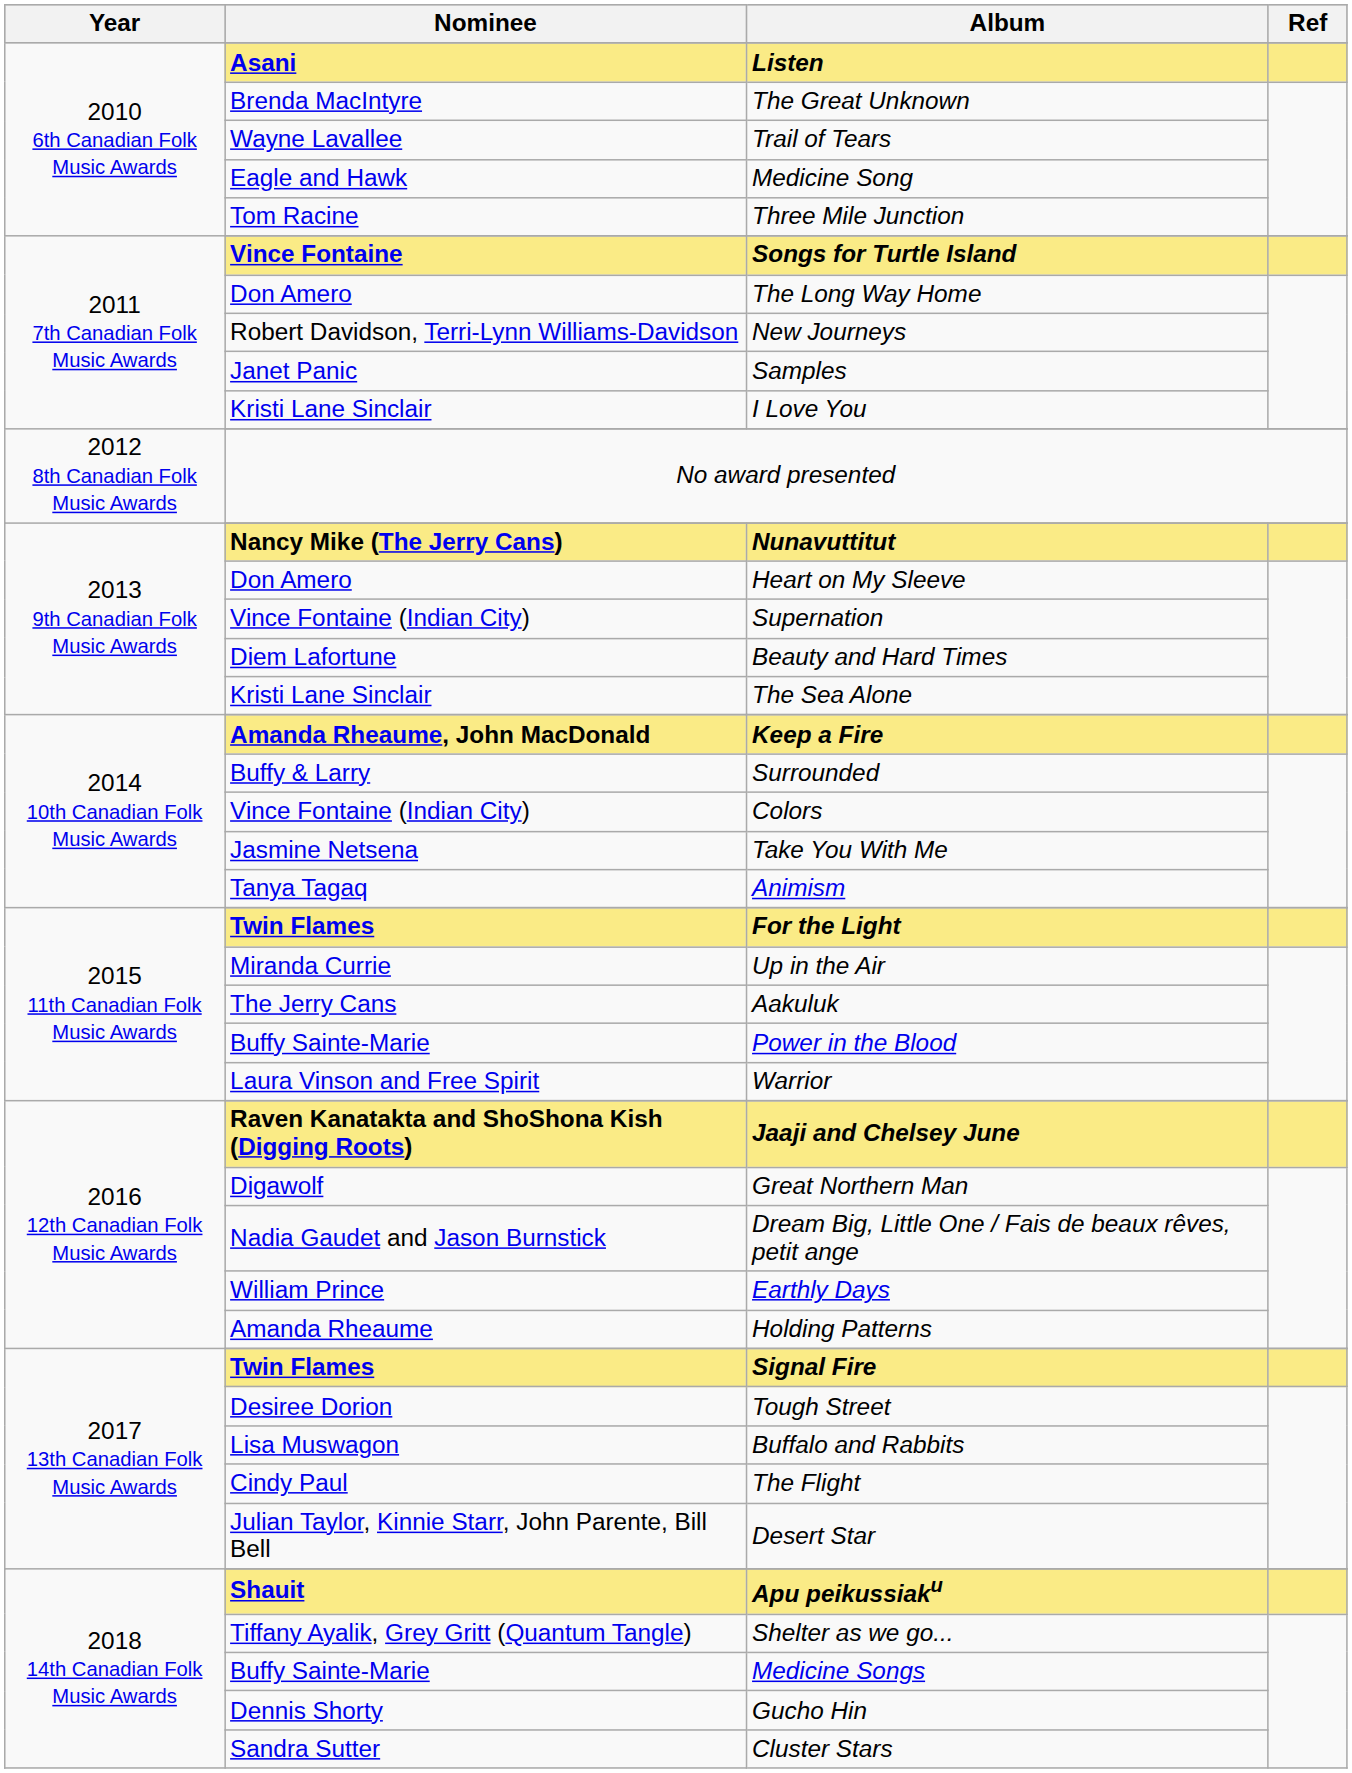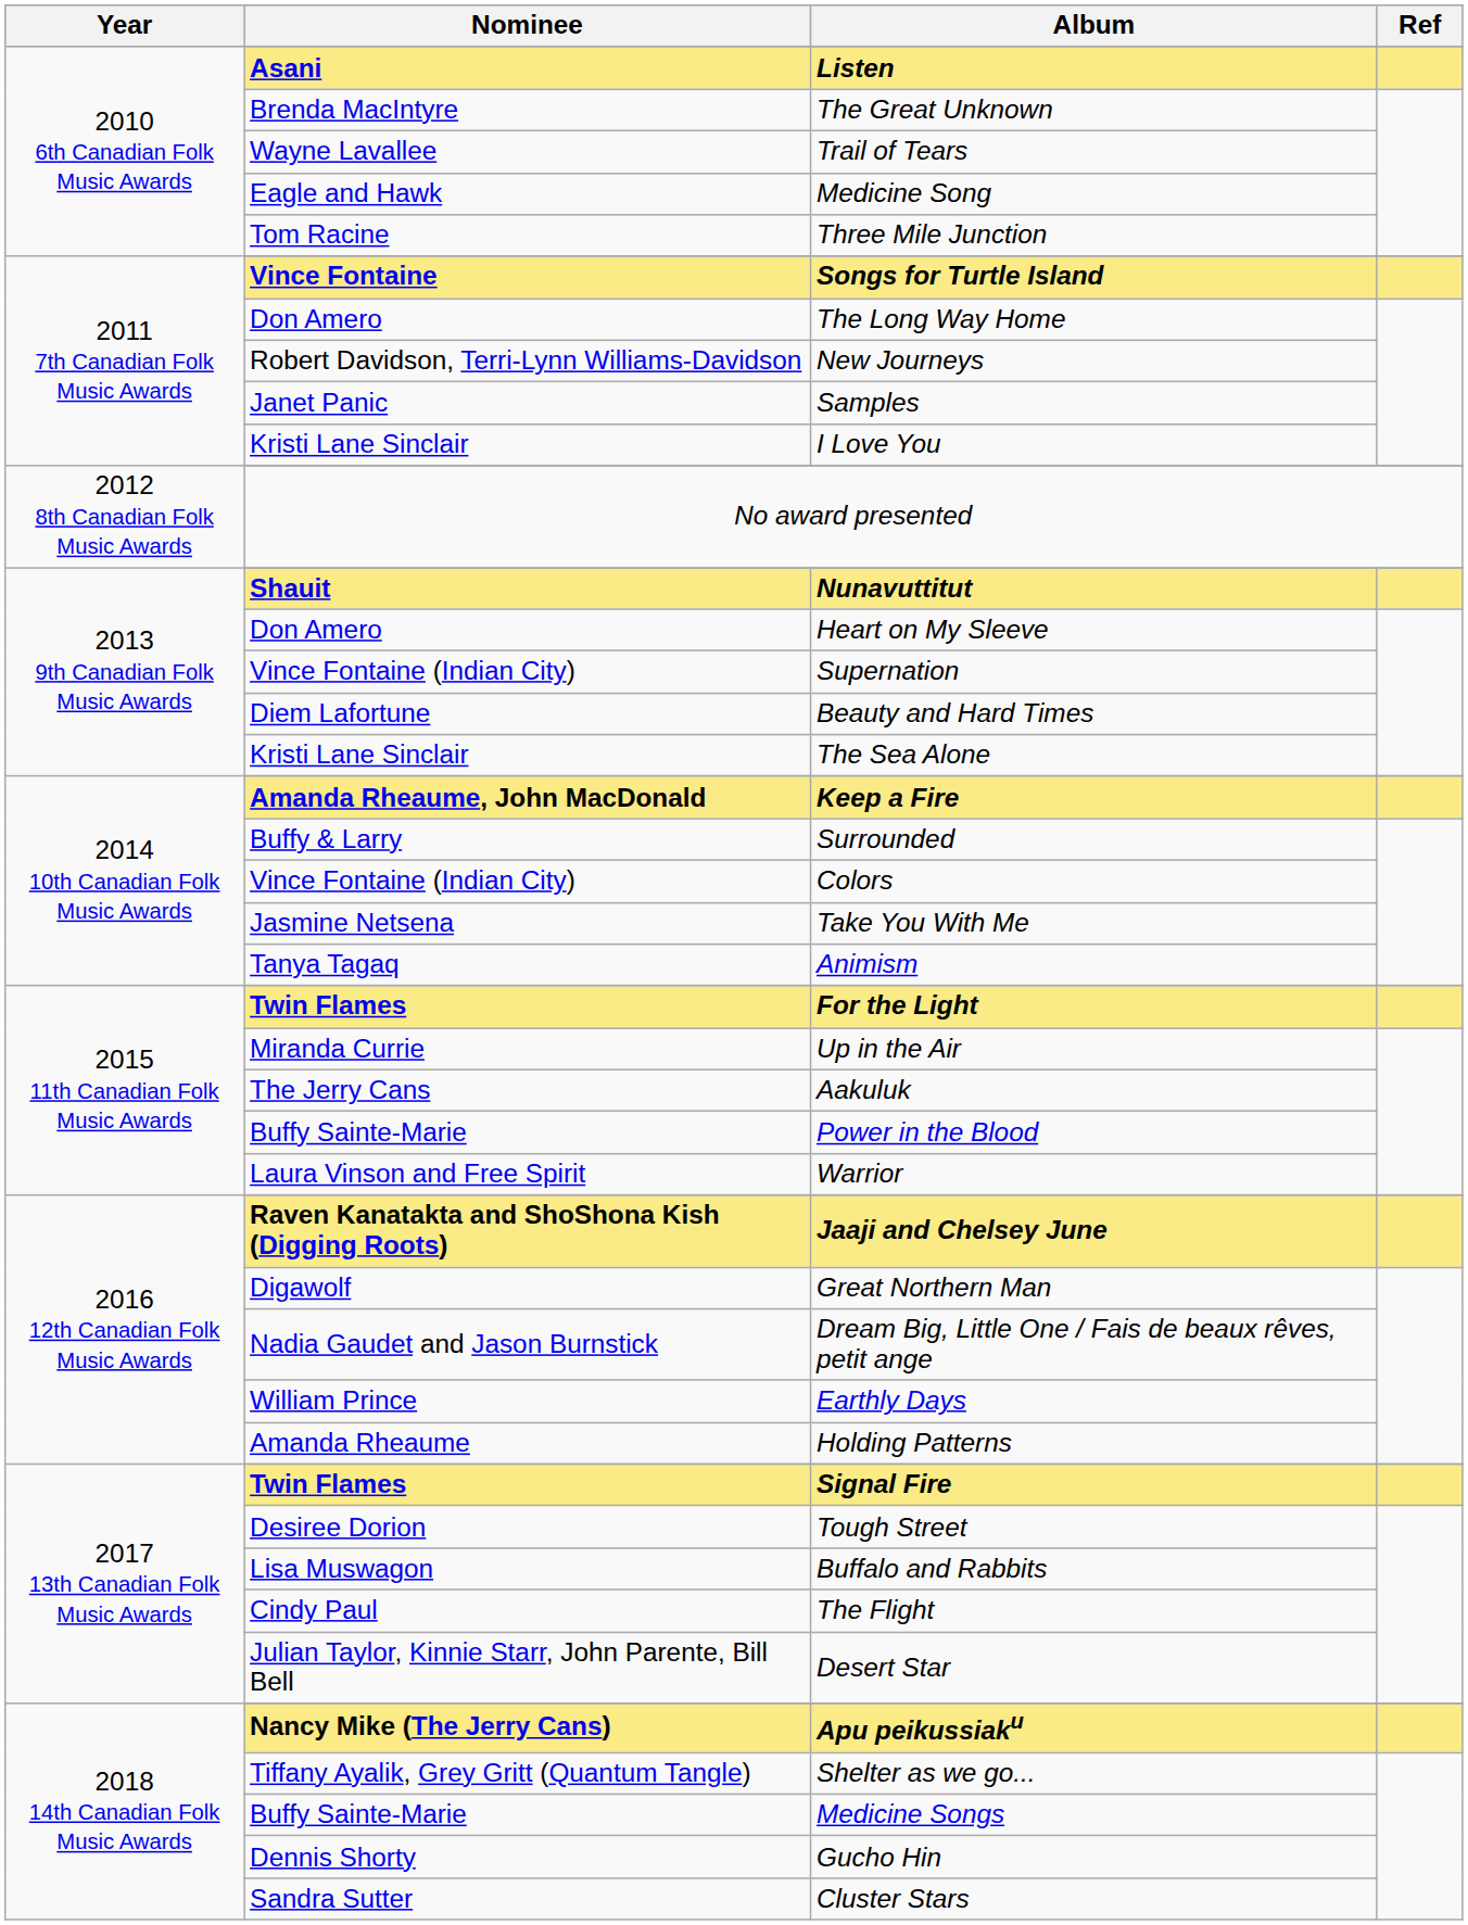 <table class="wikitable" style="width:100%;">
 <tr style="background:#bebebe;">
 <th style="width:8%;">Year</th>
 <th style="width:19%;">Nominee</th>
 <th style="width:19%;">Album</th>
 <th style="width:2%;">Ref</th>
 </tr>
 <tr>
 <td rowspan="6" align="center">2010 <br> <small><a href='#'>6th Canadian Folk Music Awards</a></small></td>
 </tr>
 <tr style="background:#FAEB86;">
 <td><strong><a href='#'>Asani</a></strong></td>
 <td><strong><em>Listen</em></strong></td>
 <td></td>
 </tr>
 <tr>
 <td><a href='#'>Brenda MacIntyre</a></td>
 <td><em>The Great Unknown</em></td>
 <td rowspan=4></td>
 </tr>
 <tr>
 <td><a href='#'>Wayne Lavallee</a></td>
 <td><em>Trail of Tears</em></td>
 </tr>
 <tr>
 <td><a href='#'>Eagle and Hawk</a></td>
 <td><em>Medicine Song</em></td>
 </tr>
 <tr>
 <td><a href='#'>Tom Racine</a></td>
 <td><em>Three Mile Junction</em></td>
 </tr>
 <tr>
 <td rowspan="6" align="center">2011 <br> <small><a href='#'>7th Canadian Folk Music Awards</a></small></td>
 </tr>
 <tr style="background:#FAEB86;">
 <td><strong><a href='#'>Vince Fontaine</a></strong></td>
 <td><strong><em>Songs for Turtle Island</em></strong></td>
 <td></td>
 </tr>
 <tr>
 <td><a href='#'>Don Amero</a></td>
 <td><em>The Long Way Home</em></td>
 <td rowspan=4></td>
 </tr>
 <tr>
 <td>Robert Davidson, <a href='#'>Terri-Lynn Williams-Davidson</a></td>
 <td><em>New Journeys</em></td>
 </tr>
 <tr>
 <td><a href='#'>Janet Panic</a></td>
 <td><em>Samples</em></td>
 </tr>
 <tr>
 <td><a href='#'>Kristi Lane Sinclair</a></td>
 <td><em>I Love You</em></td>
 </tr>
 <tr>
 <td rowspan="2" align="center">2012 <br> <small><a href='#'>8th Canadian Folk Music Awards</a></small></td>
 </tr>
 <tr>
 <td colspan=3 align=center><em>No award presented</em></td>
 </tr>
 <tr>
 <td rowspan="6" align="center">2013 <br> <small><a href='#'>9th Canadian Folk Music Awards</a></small></td>
 </tr>
 <tr style="background:#FAEB86;">
-<td><strong>Nancy Mike (<a href='#'>The Jerry Cans</a>)</strong></td>
+<td><strong><a href='#'>Shauit</a></strong></td>
 <td><strong><em>Nunavuttitut</em></strong></td>
 <td></td>
 </tr>
 <tr>
 <td><a href='#'>Don Amero</a></td>
 <td><em>Heart on My Sleeve</em></td>
 <td rowspan=4></td>
 </tr>
 <tr>
 <td><a href='#'>Vince Fontaine</a> (<a href='#'>Indian City</a>)</td>
 <td><em>Supernation</em></td>
 </tr>
 <tr>
 <td><a href='#'>Diem Lafortune</a></td>
 <td><em>Beauty and Hard Times</em></td>
 </tr>
 <tr>
 <td><a href='#'>Kristi Lane Sinclair</a></td>
 <td><em>The Sea Alone</em></td>
 </tr>
 <tr>
 <td rowspan="6" align="center">2014 <br> <small><a href='#'>10th Canadian Folk Music Awards</a></small></td>
 </tr>
 <tr style="background:#FAEB86;">
 <td><strong><a href='#'>Amanda Rheaume</a>, John MacDonald</strong></td>
 <td><strong><em>Keep a Fire</em></strong></td>
 <td></td>
 </tr>
 <tr>
 <td><a href='#'>Buffy & Larry</a></td>
 <td><em>Surrounded</em></td>
 <td rowspan=4></td>
 </tr>
 <tr>
 <td><a href='#'>Vince Fontaine</a> (<a href='#'>Indian City</a>)</td>
 <td><em>Colors</em></td>
 </tr>
 <tr>
 <td><a href='#'>Jasmine Netsena</a></td>
 <td><em>Take You With Me</em></td>
 </tr>
 <tr>
 <td><a href='#'>Tanya Tagaq</a></td>
 <td><em><a href='#'>Animism</a></em></td>
 </tr>
 <tr>
 <td rowspan="6" align="center">2015 <br> <small><a href='#'>11th Canadian Folk Music Awards</a></small></td>
 </tr>
 <tr style="background:#FAEB86;">
 <td><strong><a href='#'>Twin Flames</a></strong></td>
 <td><strong><em>For the Light</em></strong></td>
 <td></td>
 </tr>
 <tr>
 <td><a href='#'>Miranda Currie</a></td>
 <td><em>Up in the Air</em></td>
 <td rowspan=4></td>
 </tr>
 <tr>
 <td><a href='#'>The Jerry Cans</a></td>
 <td><em>Aakuluk</em></td>
 </tr>
 <tr>
 <td><a href='#'>Buffy Sainte-Marie</a></td>
 <td><em><a href='#'>Power in the Blood</a></em></td>
 </tr>
 <tr>
 <td><a href='#'>Laura Vinson and Free Spirit</a></td>
 <td><em>Warrior</em></td>
 </tr>
 <tr>
 <td rowspan="6" align="center">2016 <br> <small><a href='#'>12th Canadian Folk Music Awards</a></small></td>
 </tr>
 <tr style="background:#FAEB86;">
 <td><strong>Raven Kanatakta and ShoShona Kish (<a href='#'>Digging Roots</a>)</strong></td>
 <td><strong><em>Jaaji and Chelsey June</em></strong></td>
 <td></td>
 </tr>
 <tr>
 <td><a href='#'>Digawolf</a></td>
 <td><em>Great Northern Man</em></td>
 <td rowspan=4></td>
 </tr>
 <tr>
 <td><a href='#'>Nadia Gaudet</a> and <a href='#'>Jason Burnstick</a></td>
 <td><em>Dream Big, Little One / Fais de beaux rêves, petit ange</em></td>
 </tr>
 <tr>
 <td><a href='#'>William Prince</a></td>
 <td><em><a href='#'>Earthly Days</a></em></td>
 </tr>
 <tr>
 <td><a href='#'>Amanda Rheaume</a></td>
 <td><em>Holding Patterns</em></td>
 </tr>
 <tr>
 <td rowspan="6" align="center">2017 <br> <small><a href='#'>13th Canadian Folk Music Awards</a></small></td>
 </tr>
 <tr style="background:#FAEB86;">
 <td><strong><a href='#'>Twin Flames</a></strong></td>
 <td><strong><em>Signal Fire</em></strong></td>
 <td></td>
 </tr>
 <tr>
 <td><a href='#'>Desiree Dorion</a></td>
 <td><em>Tough Street</em></td>
 <td rowspan=4></td>
 </tr>
 <tr>
 <td><a href='#'>Lisa Muswagon</a></td>
 <td><em>Buffalo and Rabbits</em></td>
 </tr>
 <tr>
 <td><a href='#'>Cindy Paul</a></td>
 <td><em>The Flight</em></td>
 </tr>
 <tr>
 <td><a href='#'>Julian Taylor</a>, <a href='#'>Kinnie Starr</a>, John Parente, Bill Bell</td>
 <td><em>Desert Star</em></td>
 </tr>
 <tr>
 <td rowspan="6" align="center">2018 <br> <small><a href='#'>14th Canadian Folk Music Awards</a></small></td>
 </tr>
 <tr style="background:#FAEB86;">
-<td><strong><a href='#'>Shauit</a></strong></td>
+<td><strong>Nancy Mike (<a href='#'>The Jerry Cans</a>)</strong></td>
 <td><strong><em>Apu peikussiak<sup>u</sup></em></strong></td>
 <td></td>
 </tr>
 <tr>
 <td><a href='#'>Tiffany Ayalik</a>, <a href='#'>Grey Gritt</a> (<a href='#'>Quantum Tangle</a>)</td>
 <td><em>Shelter as we go...</em></td>
 <td rowspan=4></td>
 </tr>
 <tr>
 <td><a href='#'>Buffy Sainte-Marie</a></td>
 <td><em><a href='#'>Medicine Songs</a></em></td>
 </tr>
 <tr>
 <td><a href='#'>Dennis Shorty</a></td>
 <td><em>Gucho Hin</em></td>
 </tr>
 <tr>
 <td><a href='#'>Sandra Sutter</a></td>
 <td><em>Cluster Stars</em></td>
 </tr>
 </table>
